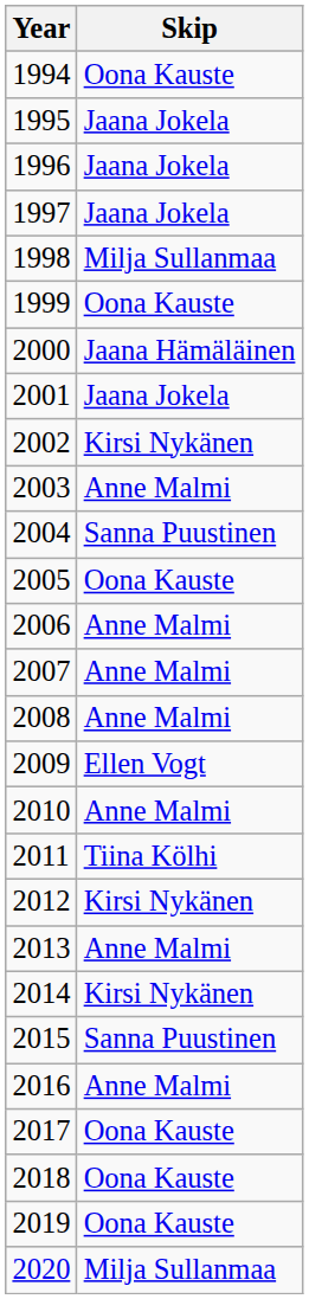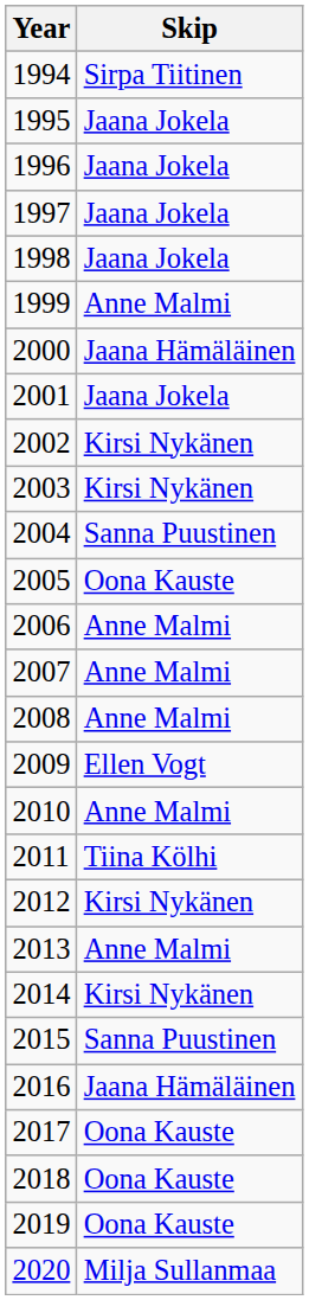 <table class="wikitable" border="1">
 <tr>
 <th>Year</th>
 <th>Skip</th>
 </tr>
 <tr>
 <td>1994</td>
-<td><a href='#'>Oona Kauste</a></td>
+<td><a href='#'>Sirpa Tiitinen</a></td>
 </tr>
 <tr>
 <td>1995</td>
 <td><a href='#'>Jaana Jokela</a></td>
 </tr>
 <tr>
 <td>1996</td>
 <td><a href='#'>Jaana Jokela</a></td>
 </tr>
 <tr>
 <td>1997</td>
 <td><a href='#'>Jaana Jokela</a></td>
 </tr>
 <tr>
 <td>1998</td>
-<td><a href='#'>Milja Sullanmaa</a></td>
+<td><a href='#'>Jaana Jokela</a></td>
 </tr>
 <tr>
 <td>1999</td>
-<td><a href='#'>Oona Kauste</a></td>
+<td><a href='#'>Anne Malmi</a></td>
 </tr>
 <tr>
 <td>2000</td>
 <td><a href='#'>Jaana Hämäläinen</a></td>
 </tr>
 <tr>
 <td>2001</td>
 <td><a href='#'>Jaana Jokela</a></td>
 </tr>
 <tr>
 <td>2002</td>
 <td><a href='#'>Kirsi Nykänen</a></td>
 </tr>
 <tr>
 <td>2003</td>
-<td><a href='#'>Anne Malmi</a></td>
+<td><a href='#'>Kirsi Nykänen</a></td>
 </tr>
 <tr>
 <td>2004</td>
 <td><a href='#'>Sanna Puustinen</a></td>
 </tr>
 <tr>
 <td>2005</td>
 <td><a href='#'>Oona Kauste</a></td>
 </tr>
 <tr>
 <td>2006</td>
 <td><a href='#'>Anne Malmi</a></td>
 </tr>
 <tr>
 <td>2007</td>
 <td><a href='#'>Anne Malmi</a></td>
 </tr>
 <tr>
 <td>2008</td>
 <td><a href='#'>Anne Malmi</a></td>
 </tr>
 <tr>
 <td>2009</td>
 <td><a href='#'>Ellen Vogt</a></td>
 </tr>
 <tr>
 <td>2010</td>
 <td><a href='#'>Anne Malmi</a></td>
 </tr>
 <tr>
 <td>2011</td>
 <td><a href='#'>Tiina Kölhi</a></td>
 </tr>
 <tr>
 <td>2012</td>
 <td><a href='#'>Kirsi Nykänen</a></td>
 </tr>
 <tr>
 <td>2013</td>
 <td><a href='#'>Anne Malmi</a></td>
 </tr>
 <tr>
 <td>2014</td>
 <td><a href='#'>Kirsi Nykänen</a></td>
 </tr>
 <tr>
 <td>2015</td>
 <td><a href='#'>Sanna Puustinen</a></td>
 </tr>
 <tr>
 <td>2016</td>
-<td><a href='#'>Anne Malmi</a></td>
+<td><a href='#'>Jaana Hämäläinen</a></td>
 </tr>
 <tr>
 <td>2017</td>
 <td><a href='#'>Oona Kauste</a></td>
 </tr>
 <tr>
 <td>2018</td>
 <td><a href='#'>Oona Kauste</a></td>
 </tr>
 <tr>
 <td>2019</td>
 <td><a href='#'>Oona Kauste</a></td>
 </tr>
 <tr>
 <td><a href='#'>2020</a></td>
 <td><a href='#'>Milja Sullanmaa</a></td>
 </tr>
 </table>
